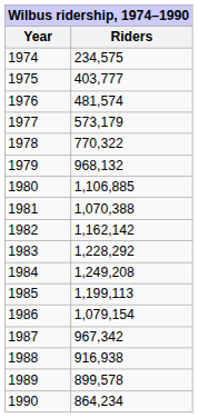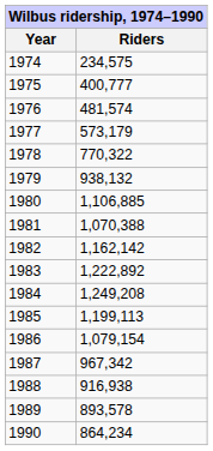 <table class="wikitable sortable">
 <tr>
 <td colspan="2" style="text-align: center; background-color: #ccf;"><strong>Wilbus ridership, 1974–1990</strong></td>
 </tr>
 <tr>
 <th>Year</th>
 <th>Riders</th>
 </tr>
 <tr>
 <td>1974</td>
 <td>234,575</td>
 </tr>
 <tr>
 <td>1975</td>
-<td>403,777</td>
+<td>400,777</td>
 </tr>
 <tr>
 <td>1976</td>
 <td>481,574</td>
 </tr>
 <tr>
 <td>1977</td>
 <td>573,179</td>
 </tr>
 <tr>
 <td>1978</td>
 <td>770,322</td>
 </tr>
 <tr>
 <td>1979</td>
-<td>968,132</td>
+<td>938,132</td>
 </tr>
 <tr>
 <td>1980</td>
 <td>1,106,885</td>
 </tr>
 <tr>
 <td>1981</td>
 <td>1,070,388</td>
 </tr>
 <tr>
 <td>1982</td>
 <td>1,162,142</td>
 </tr>
 <tr>
 <td>1983</td>
-<td>1,228,292</td>
+<td>1,222,892</td>
 </tr>
 <tr>
 <td>1984</td>
 <td>1,249,208</td>
 </tr>
 <tr>
 <td>1985</td>
 <td>1,199,113</td>
 </tr>
 <tr>
 <td>1986</td>
 <td>1,079,154</td>
 </tr>
 <tr>
 <td>1987</td>
 <td>967,342</td>
 </tr>
 <tr>
 <td>1988</td>
 <td>916,938</td>
 </tr>
 <tr>
 <td>1989</td>
-<td>899,578</td>
+<td>893,578</td>
 </tr>
 <tr>
 <td>1990</td>
 <td>864,234</td>
 </tr>
 </table>
